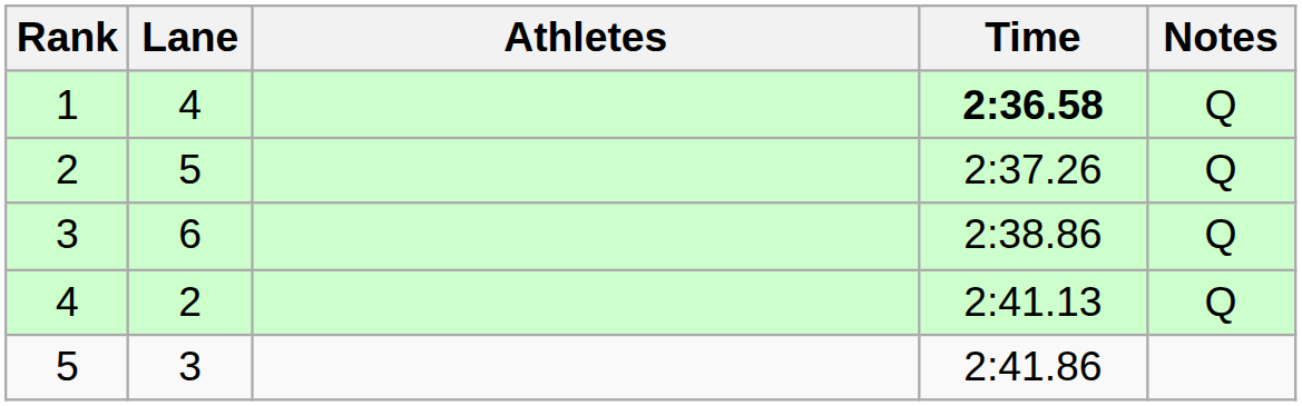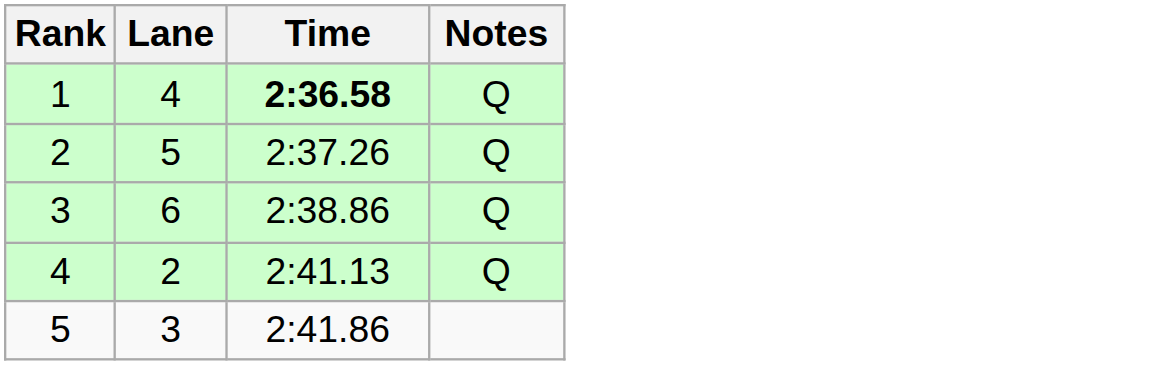 <table class="wikitable sortable" style="text-align:center;">
 <tr>
 <th width=40>Rank</th>
 <th width=40>Lane</th>
-<th width=250>Athletes</th>
 <th width=80>Time</th>
 <th width=50>Notes</th>
 </tr>
 <tr bgcolor=ccffcc>
 <td>1</td>
 <td>4</td>
-<td align=left></td>
 <td><strong>2:36.58</strong></td>
 <td>Q</td>
 </tr>
 <tr bgcolor=ccffcc>
 <td>2</td>
 <td>5</td>
-<td align=left></td>
 <td>2:37.26</td>
 <td>Q</td>
 </tr>
 <tr bgcolor=ccffcc>
 <td>3</td>
 <td>6</td>
-<td align=left></td>
 <td>2:38.86</td>
 <td>Q</td>
 </tr>
 <tr bgcolor=ccffcc>
 <td>4</td>
 <td>2</td>
-<td align=left></td>
 <td>2:41.13</td>
 <td>Q</td>
 </tr>
 <tr>
 <td>5</td>
 <td>3</td>
-<td align=left></td>
 <td>2:41.86</td>
 <td></td>
 </tr>
 </table>
